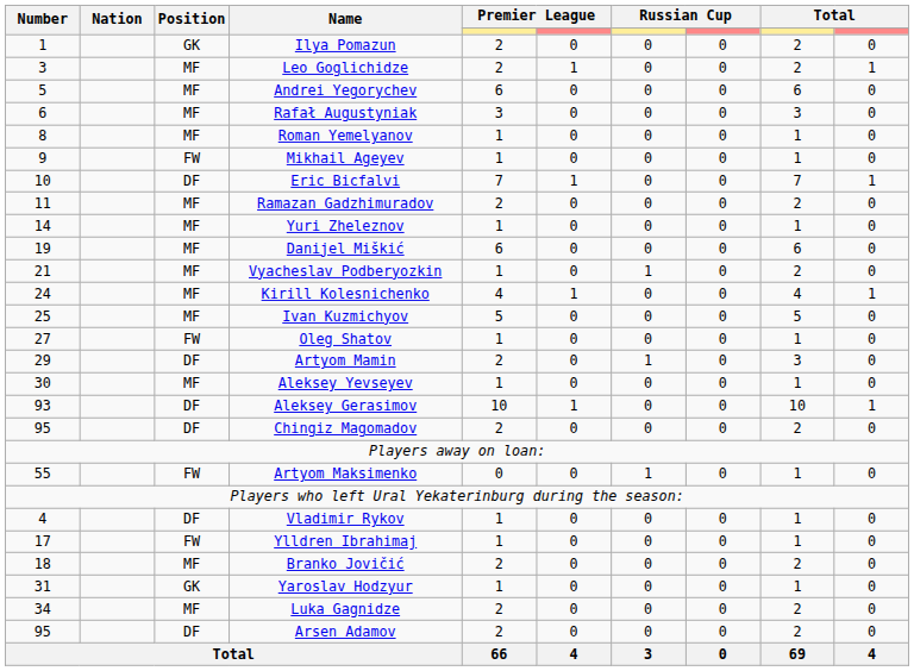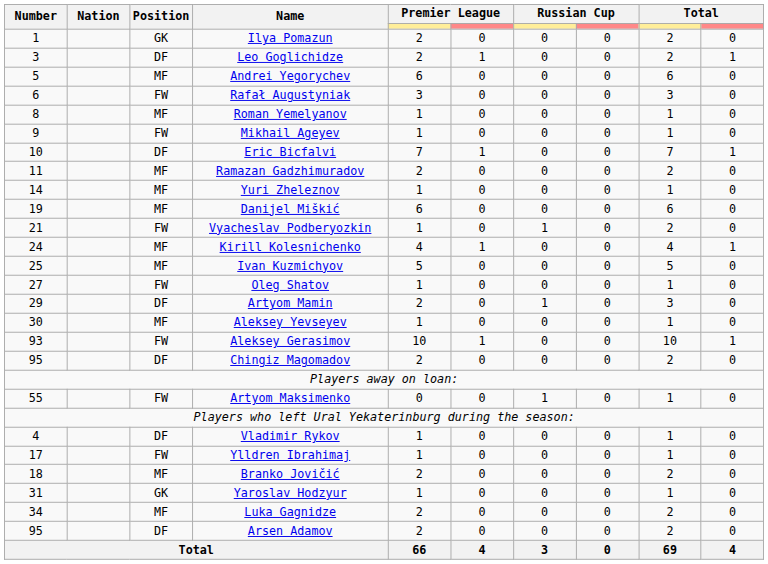 <table class="wikitable" style="font-size: 95%; text-align: center;">
 <tr>
 <th rowspan=2 width=60>Number</th>
 <th rowspan=2 width=60>Nation</th>
 <th rowspan=2 width=60>Position</th>
 <th rowspan=2 width=200>Name</th>
 <th colspan=2>Premier League</th>
 <th colspan=2>Russian Cup</th>
 <th colspan=2>Total</th>
 </tr>
 <tr>
 <th style="width:60px; background:#fe9;"></th>
 <th style="width:60px; background:#ff8888;"></th>
 <th style="width:60px; background:#fe9;"></th>
 <th style="width:60px; background:#ff8888;"></th>
 <th style="width:60px; background:#fe9;"></th>
 <th style="width:60px; background:#ff8888;"></th>
 </tr>
 <tr>
 <td>1</td>
 <td></td>
 <td>GK</td>
 <td><a href='#'>Ilya Pomazun</a></td>
 <td>2</td>
 <td>0</td>
 <td>0</td>
 <td>0</td>
 <td>2</td>
 <td>0</td>
 </tr>
 <tr>
 <td>3</td>
 <td></td>
-<td>MF</td>
+<td>DF</td>
 <td><a href='#'>Leo Goglichidze</a></td>
 <td>2</td>
 <td>1</td>
 <td>0</td>
 <td>0</td>
 <td>2</td>
 <td>1</td>
 </tr>
 <tr>
 <td>5</td>
 <td></td>
 <td>MF</td>
 <td><a href='#'>Andrei Yegorychev</a></td>
 <td>6</td>
 <td>0</td>
 <td>0</td>
 <td>0</td>
 <td>6</td>
 <td>0</td>
 </tr>
 <tr>
 <td>6</td>
 <td></td>
-<td>MF</td>
+<td>FW</td>
 <td><a href='#'>Rafał Augustyniak</a></td>
 <td>3</td>
 <td>0</td>
 <td>0</td>
 <td>0</td>
 <td>3</td>
 <td>0</td>
 </tr>
 <tr>
 <td>8</td>
 <td></td>
 <td>MF</td>
 <td><a href='#'>Roman Yemelyanov</a></td>
 <td>1</td>
 <td>0</td>
 <td>0</td>
 <td>0</td>
 <td>1</td>
 <td>0</td>
 </tr>
 <tr>
 <td>9</td>
 <td></td>
 <td>FW</td>
 <td><a href='#'>Mikhail Ageyev</a></td>
 <td>1</td>
 <td>0</td>
 <td>0</td>
 <td>0</td>
 <td>1</td>
 <td>0</td>
 </tr>
 <tr>
 <td>10</td>
 <td></td>
 <td>DF</td>
 <td><a href='#'>Eric Bicfalvi</a></td>
 <td>7</td>
 <td>1</td>
 <td>0</td>
 <td>0</td>
 <td>7</td>
 <td>1</td>
 </tr>
 <tr>
 <td>11</td>
 <td></td>
 <td>MF</td>
 <td><a href='#'>Ramazan Gadzhimuradov</a></td>
 <td>2</td>
 <td>0</td>
 <td>0</td>
 <td>0</td>
 <td>2</td>
 <td>0</td>
 </tr>
 <tr>
 <td>14</td>
 <td></td>
 <td>MF</td>
 <td><a href='#'>Yuri Zheleznov</a></td>
 <td>1</td>
 <td>0</td>
 <td>0</td>
 <td>0</td>
 <td>1</td>
 <td>0</td>
 </tr>
 <tr>
 <td>19</td>
 <td></td>
 <td>MF</td>
 <td><a href='#'>Danijel Miškić</a></td>
 <td>6</td>
 <td>0</td>
 <td>0</td>
 <td>0</td>
 <td>6</td>
 <td>0</td>
 </tr>
 <tr>
 <td>21</td>
 <td></td>
-<td>MF</td>
+<td>FW</td>
 <td><a href='#'>Vyacheslav Podberyozkin</a></td>
 <td>1</td>
 <td>0</td>
 <td>1</td>
 <td>0</td>
 <td>2</td>
 <td>0</td>
 </tr>
 <tr>
 <td>24</td>
 <td></td>
 <td>MF</td>
 <td><a href='#'>Kirill Kolesnichenko</a></td>
 <td>4</td>
 <td>1</td>
 <td>0</td>
 <td>0</td>
 <td>4</td>
 <td>1</td>
 </tr>
 <tr>
 <td>25</td>
 <td></td>
 <td>MF</td>
 <td><a href='#'>Ivan Kuzmichyov</a></td>
 <td>5</td>
 <td>0</td>
 <td>0</td>
 <td>0</td>
 <td>5</td>
 <td>0</td>
 </tr>
 <tr>
 <td>27</td>
 <td></td>
 <td>FW</td>
 <td><a href='#'>Oleg Shatov</a></td>
 <td>1</td>
 <td>0</td>
 <td>0</td>
 <td>0</td>
 <td>1</td>
 <td>0</td>
 </tr>
 <tr>
 <td>29</td>
 <td></td>
 <td>DF</td>
 <td><a href='#'>Artyom Mamin</a></td>
 <td>2</td>
 <td>0</td>
 <td>1</td>
 <td>0</td>
 <td>3</td>
 <td>0</td>
 </tr>
 <tr>
 <td>30</td>
 <td></td>
 <td>MF</td>
 <td><a href='#'>Aleksey Yevseyev</a></td>
 <td>1</td>
 <td>0</td>
 <td>0</td>
 <td>0</td>
 <td>1</td>
 <td>0</td>
 </tr>
 <tr>
 <td>93</td>
 <td></td>
-<td>DF</td>
+<td>FW</td>
 <td><a href='#'>Aleksey Gerasimov</a></td>
 <td>10</td>
 <td>1</td>
 <td>0</td>
 <td>0</td>
 <td>10</td>
 <td>1</td>
 </tr>
 <tr>
 <td>95</td>
 <td></td>
 <td>DF</td>
 <td><a href='#'>Chingiz Magomadov</a></td>
 <td>2</td>
 <td>0</td>
 <td>0</td>
 <td>0</td>
 <td>2</td>
 <td>0</td>
 </tr>
 <tr>
 <td colspan="14"><em>Players away on loan:</em></td>
 </tr>
 <tr>
 <td>55</td>
 <td></td>
 <td>FW</td>
 <td><a href='#'>Artyom Maksimenko</a></td>
 <td>0</td>
 <td>0</td>
 <td>1</td>
 <td>0</td>
 <td>1</td>
 <td>0</td>
 </tr>
 <tr>
 <td colspan="14"><em>Players who left Ural Yekaterinburg during the season:</em></td>
 </tr>
 <tr>
 <td>4</td>
 <td></td>
 <td>DF</td>
 <td><a href='#'>Vladimir Rykov</a></td>
 <td>1</td>
 <td>0</td>
 <td>0</td>
 <td>0</td>
 <td>1</td>
 <td>0</td>
 </tr>
 <tr>
 <td>17</td>
 <td></td>
 <td>FW</td>
 <td><a href='#'>Ylldren Ibrahimaj</a></td>
 <td>1</td>
 <td>0</td>
 <td>0</td>
 <td>0</td>
 <td>1</td>
 <td>0</td>
 </tr>
 <tr>
 <td>18</td>
 <td></td>
 <td>MF</td>
 <td><a href='#'>Branko Jovičić</a></td>
 <td>2</td>
 <td>0</td>
 <td>0</td>
 <td>0</td>
 <td>2</td>
 <td>0</td>
 </tr>
 <tr>
 <td>31</td>
 <td></td>
 <td>GK</td>
 <td><a href='#'>Yaroslav Hodzyur</a></td>
 <td>1</td>
 <td>0</td>
 <td>0</td>
 <td>0</td>
 <td>1</td>
 <td>0</td>
 </tr>
 <tr>
 <td>34</td>
 <td></td>
 <td>MF</td>
 <td><a href='#'>Luka Gagnidze</a></td>
 <td>2</td>
 <td>0</td>
 <td>0</td>
 <td>0</td>
 <td>2</td>
 <td>0</td>
 </tr>
 <tr>
 <td>95</td>
 <td></td>
 <td>DF</td>
 <td><a href='#'>Arsen Adamov</a></td>
 <td>2</td>
 <td>0</td>
 <td>0</td>
 <td>0</td>
 <td>2</td>
 <td>0</td>
 </tr>
 <tr>
 <th colspan=4>Total</th>
 <th>66</th>
 <th>4</th>
 <th>3</th>
 <th>0</th>
 <th>69</th>
 <th>4</th>
 </tr>
 </table>
